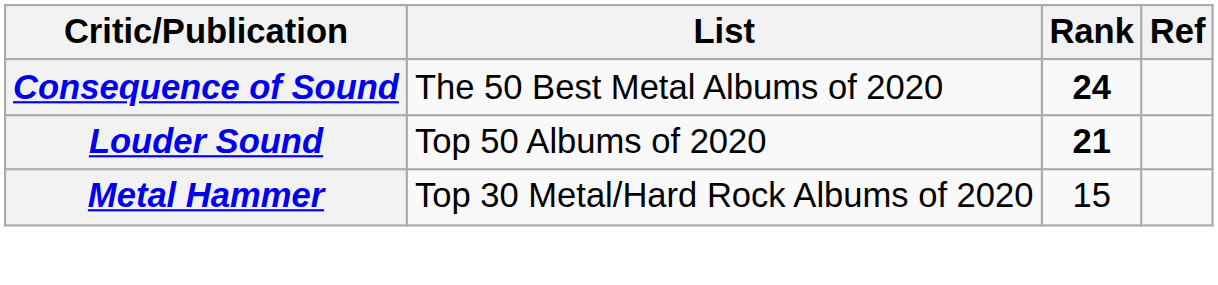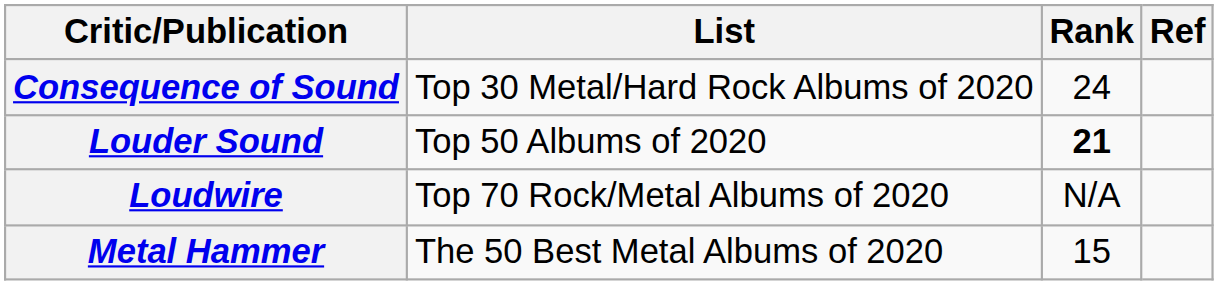 <table class="wikitable plainrowheaders">
 <tr>
 <th>Critic/Publication</th>
 <th>List</th>
 <th>Rank</th>
 <th>Ref</th>
 </tr>
 <tr>
 <th scope="row"><em><a href='#'>Consequence of Sound</a></em></th>
-<td>The 50 Best Metal Albums of 2020</td>
-<td style="text-align:center;"><strong>24</strong></td>
+<td>Top 30 Metal/Hard Rock Albums of 2020</td>
+<td style="text-align:center;">24</td>
 <td style="text-align:center;"></td>
 </tr>
 <tr>
 <th scope="row"><em><a href='#'>Louder Sound</a></em></th>
 <td>Top 50 Albums of 2020</td>
 <td style="text-align:center;"><strong>21</strong></td>
 <td style="text-align:center;"></td>
 </tr>
 <tr>
+<th scope="row"><em><a href='#'>Loudwire</a></em></th>
+<td>Top 70 Rock/Metal Albums of 2020</td>
+<td style="text-align:center;">N/A</td>
+<td style="text-align:center;"></td>
+</tr>
+<tr>
 <th scope="row"><em><a href='#'>Metal Hammer</a></em></th>
-<td>Top 30 Metal/Hard Rock Albums of 2020</td>
+<td>The 50 Best Metal Albums of 2020</td>
 <td style="text-align:center;">15</td>
 <td style="text-align:center;"></td>
 </tr>
 </table>
